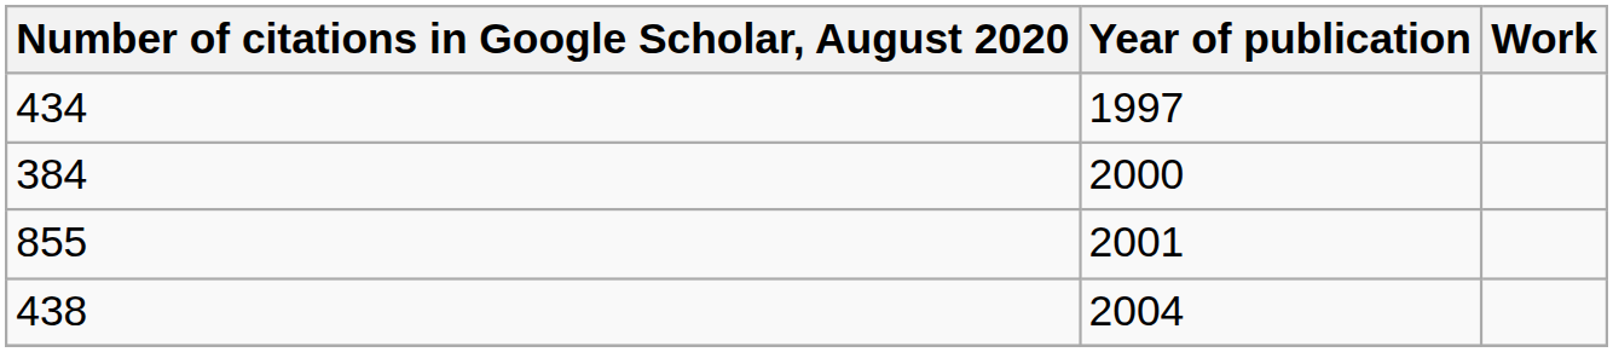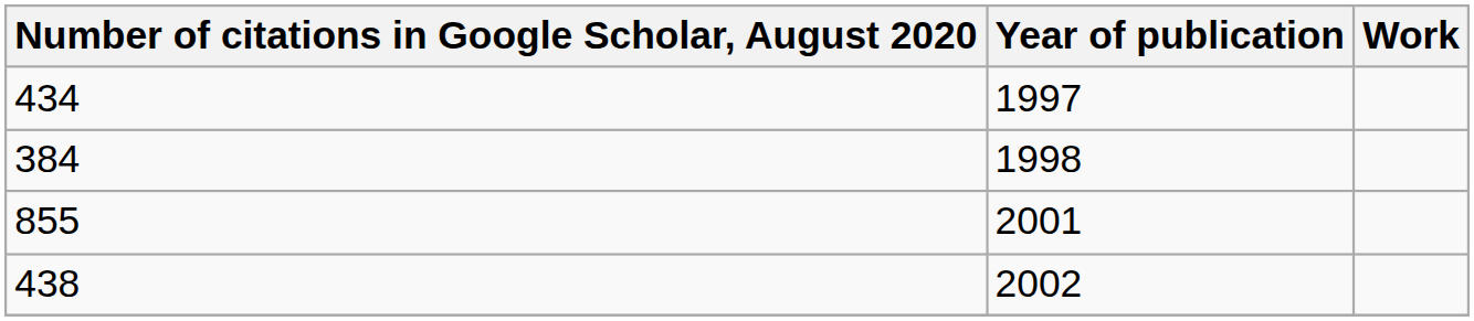 <table class="sortable wikitable">
 <tr>
 <th>Number of citations in Google Scholar, August 2020</th>
 <th>Year of publication</th>
 <th>Work</th>
 </tr>
 <tr>
 <td>434</td>
 <td>1997</td>
 <td></td>
 </tr>
 <tr>
 <td>384</td>
-<td>2000</td>
+<td>1998</td>
 <td></td>
 </tr>
 <tr>
 <td>855</td>
 <td>2001</td>
 <td></td>
 </tr>
 <tr>
 <td>438</td>
-<td>2004</td>
+<td>2002</td>
 <td></td>
 </tr>
 <tr>
 </tr>
 </table>
